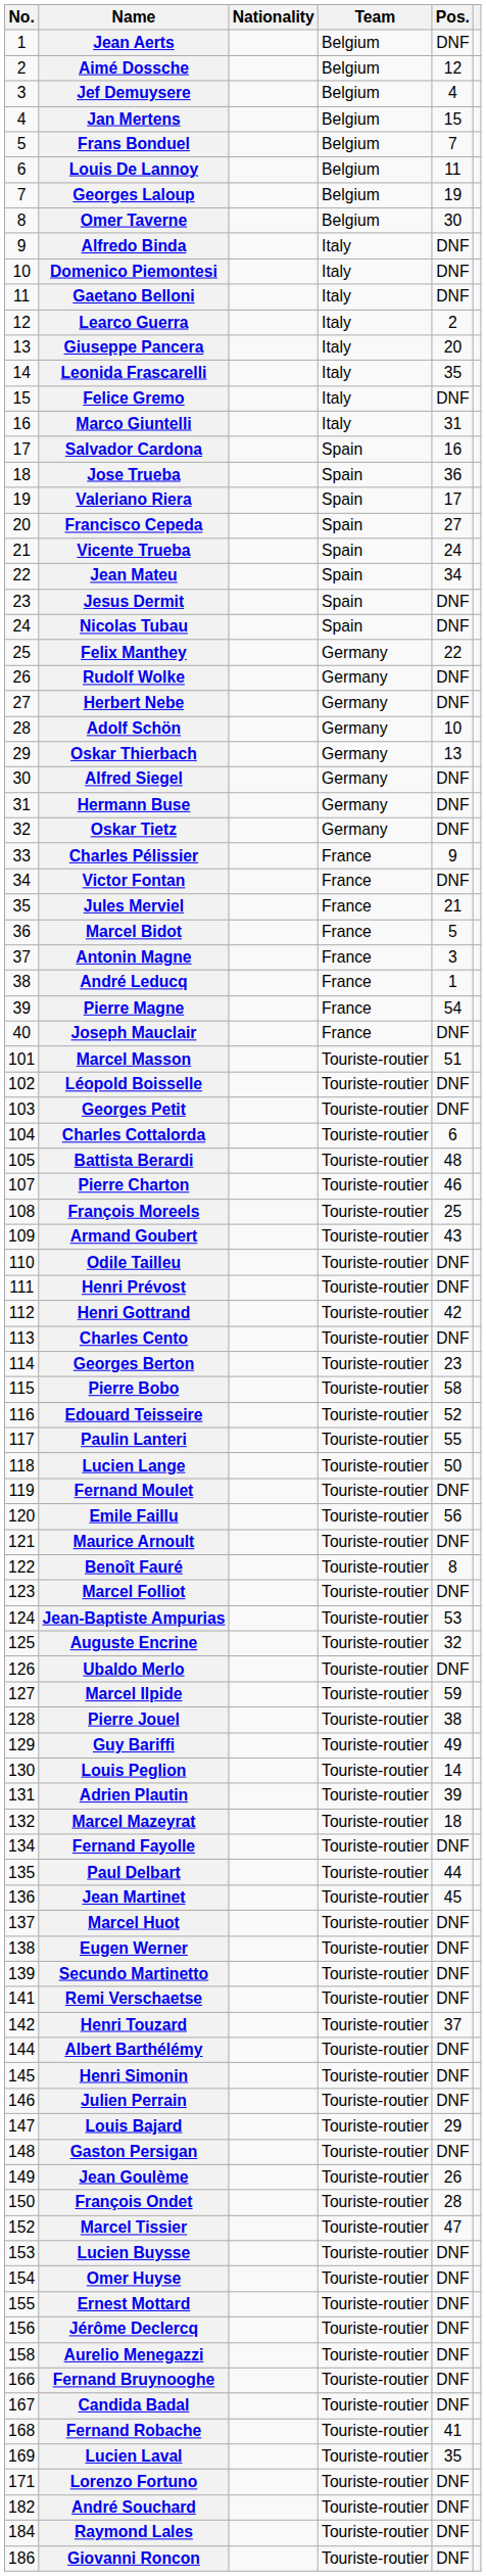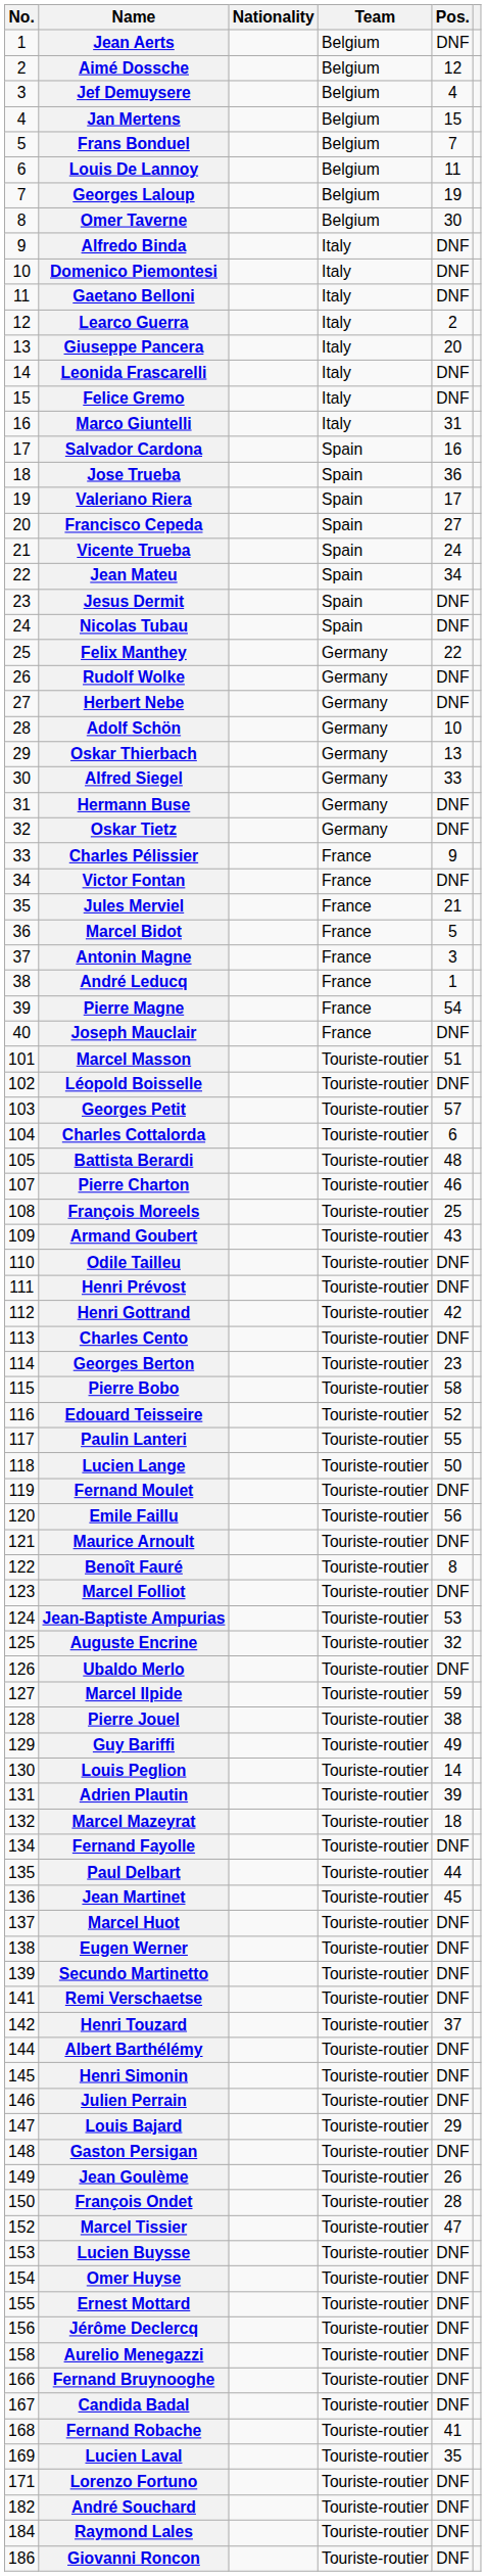 <table class="wikitable plainrowheaders sortable">
 <tr>
 <th scope="col">No.</th>
 <th scope="col">Name</th>
 <th scope="col">Nationality</th>
 <th scope="col">Team</th>
 <th scope="col" data-sort-type="number">Pos.</th>
 <th scope="col" class="unsortable"></th>
 </tr>
 <tr>
 <td style="text-align:center;">1</td>
 <th scope="row"><a href='#'>Jean Aerts</a></th>
 <td></td>
 <td>Belgium</td>
 <td style="text-align:center;" data-sort-value="60">DNF</td>
 <td style="text-align:center;"></td>
 </tr>
 <tr>
 <td style="text-align:center;">2</td>
 <th scope="row"><a href='#'>Aimé Dossche</a></th>
 <td></td>
 <td>Belgium</td>
 <td style="text-align:center;">12</td>
 <td style="text-align:center;"></td>
 </tr>
 <tr>
 <td style="text-align:center;">3</td>
 <th scope="row"><a href='#'>Jef Demuysere</a></th>
 <td></td>
 <td>Belgium</td>
 <td style="text-align:center;">4</td>
 <td style="text-align:center;"></td>
 </tr>
 <tr>
 <td style="text-align:center;">4</td>
 <th scope="row"><a href='#'>Jan Mertens</a></th>
 <td></td>
 <td>Belgium</td>
 <td style="text-align:center;">15</td>
 <td style="text-align:center;"></td>
 </tr>
 <tr>
 <td style="text-align:center;">5</td>
 <th scope="row"><a href='#'>Frans Bonduel</a></th>
 <td></td>
 <td>Belgium</td>
 <td style="text-align:center;">7</td>
 <td style="text-align:center;"></td>
 </tr>
 <tr>
 <td style="text-align:center;">6</td>
 <th scope="row"><a href='#'>Louis De Lannoy</a></th>
 <td></td>
 <td>Belgium</td>
 <td style="text-align:center;">11</td>
 <td style="text-align:center;"></td>
 </tr>
 <tr>
 <td style="text-align:center;">7</td>
 <th scope="row"><a href='#'>Georges Laloup</a></th>
 <td></td>
 <td>Belgium</td>
 <td style="text-align:center;">19</td>
 <td style="text-align:center;"></td>
 </tr>
 <tr>
 <td style="text-align:center;">8</td>
 <th scope="row"><a href='#'>Omer Taverne</a></th>
 <td></td>
 <td>Belgium</td>
 <td style="text-align:center;">30</td>
 <td style="text-align:center;"></td>
 </tr>
 <tr>
 <td style="text-align:center;">9</td>
 <th scope="row"><a href='#'>Alfredo Binda</a></th>
 <td></td>
 <td>Italy</td>
 <td style="text-align:center;" data-sort-value="60">DNF</td>
 <td style="text-align:center;"></td>
 </tr>
 <tr>
 <td style="text-align:center;">10</td>
 <th scope="row"><a href='#'>Domenico Piemontesi</a></th>
 <td></td>
 <td>Italy</td>
 <td style="text-align:center;" data-sort-value="60">DNF</td>
 <td style="text-align:center;"></td>
 </tr>
 <tr>
 <td style="text-align:center;">11</td>
 <th scope="row"><a href='#'>Gaetano Belloni</a></th>
 <td></td>
 <td>Italy</td>
 <td style="text-align:center;" data-sort-value="60">DNF</td>
 <td style="text-align:center;"></td>
 </tr>
 <tr>
 <td style="text-align:center;">12</td>
 <th scope="row"><a href='#'>Learco Guerra</a></th>
 <td></td>
 <td>Italy</td>
 <td style="text-align:center;">2</td>
 <td style="text-align:center;"></td>
 </tr>
 <tr>
 <td style="text-align:center;">13</td>
 <th scope="row"><a href='#'>Giuseppe Pancera</a></th>
 <td></td>
 <td>Italy</td>
 <td style="text-align:center;">20</td>
 <td style="text-align:center;"></td>
 </tr>
 <tr>
 <td style="text-align:center;">14</td>
 <th scope="row"><a href='#'>Leonida Frascarelli</a></th>
 <td></td>
 <td>Italy</td>
-<td style="text-align:center;">35</td>
+<td style="text-align:center;" data-sort-value="60">DNF</td>
 <td style="text-align:center;"></td>
 </tr>
 <tr>
 <td style="text-align:center;">15</td>
 <th scope="row"><a href='#'>Felice Gremo</a></th>
 <td></td>
 <td>Italy</td>
 <td style="text-align:center;" data-sort-value="60">DNF</td>
 <td style="text-align:center;"></td>
 </tr>
 <tr>
 <td style="text-align:center;">16</td>
 <th scope="row"><a href='#'>Marco Giuntelli</a></th>
 <td></td>
 <td>Italy</td>
 <td style="text-align:center;">31</td>
 <td style="text-align:center;"></td>
 </tr>
 <tr>
 <td style="text-align:center;">17</td>
 <th scope="row"><a href='#'>Salvador Cardona</a></th>
 <td></td>
 <td>Spain</td>
 <td style="text-align:center;">16</td>
 <td style="text-align:center;"></td>
 </tr>
 <tr>
 <td style="text-align:center;">18</td>
 <th scope="row"><a href='#'>Jose Trueba</a></th>
 <td></td>
 <td>Spain</td>
 <td style="text-align:center;">36</td>
 <td style="text-align:center;"></td>
 </tr>
 <tr>
 <td style="text-align:center;">19</td>
 <th scope="row"><a href='#'>Valeriano Riera</a></th>
 <td></td>
 <td>Spain</td>
 <td style="text-align:center;">17</td>
 <td style="text-align:center;"></td>
 </tr>
 <tr>
 <td style="text-align:center;">20</td>
 <th scope="row"><a href='#'>Francisco Cepeda</a></th>
 <td></td>
 <td>Spain</td>
 <td style="text-align:center;">27</td>
 <td style="text-align:center;"></td>
 </tr>
 <tr>
 <td style="text-align:center;">21</td>
 <th scope="row"><a href='#'>Vicente Trueba</a></th>
 <td></td>
 <td>Spain</td>
 <td style="text-align:center;">24</td>
 <td style="text-align:center;"></td>
 </tr>
 <tr>
 <td style="text-align:center;">22</td>
 <th scope="row"><a href='#'>Jean Mateu</a></th>
 <td></td>
 <td>Spain</td>
 <td style="text-align:center;">34</td>
 <td style="text-align:center;"></td>
 </tr>
 <tr>
 <td style="text-align:center;">23</td>
 <th scope="row"><a href='#'>Jesus Dermit</a></th>
 <td></td>
 <td>Spain</td>
 <td style="text-align:center;" data-sort-value="60">DNF</td>
 <td style="text-align:center;"></td>
 </tr>
 <tr>
 <td style="text-align:center;">24</td>
 <th scope="row"><a href='#'>Nicolas Tubau</a></th>
 <td></td>
 <td>Spain</td>
 <td style="text-align:center;" data-sort-value="60">DNF</td>
 <td style="text-align:center;"></td>
 </tr>
 <tr>
 <td style="text-align:center;">25</td>
 <th scope="row"><a href='#'>Felix Manthey</a></th>
 <td></td>
 <td>Germany</td>
 <td style="text-align:center;">22</td>
 <td style="text-align:center;"></td>
 </tr>
 <tr>
 <td style="text-align:center;">26</td>
 <th scope="row"><a href='#'>Rudolf Wolke</a></th>
 <td></td>
 <td>Germany</td>
 <td style="text-align:center;" data-sort-value="60">DNF</td>
 <td style="text-align:center;"></td>
 </tr>
 <tr>
 <td style="text-align:center;">27</td>
 <th scope="row"><a href='#'>Herbert Nebe</a></th>
 <td></td>
 <td>Germany</td>
 <td style="text-align:center;" data-sort-value="60">DNF</td>
 <td style="text-align:center;"></td>
 </tr>
 <tr>
 <td style="text-align:center;">28</td>
 <th scope="row"><a href='#'>Adolf Schön</a></th>
 <td></td>
 <td>Germany</td>
 <td style="text-align:center;">10</td>
 <td style="text-align:center;"></td>
 </tr>
 <tr>
 <td style="text-align:center;">29</td>
 <th scope="row"><a href='#'>Oskar Thierbach</a></th>
 <td></td>
 <td>Germany</td>
 <td style="text-align:center;">13</td>
 <td style="text-align:center;"></td>
 </tr>
 <tr>
 <td style="text-align:center;">30</td>
 <th scope="row"><a href='#'>Alfred Siegel</a></th>
 <td></td>
 <td>Germany</td>
-<td style="text-align:center;" data-sort-value="60">DNF</td>
+<td style="text-align:center;">33</td>
 <td style="text-align:center;"></td>
 </tr>
 <tr>
 <td style="text-align:center;">31</td>
 <th scope="row"><a href='#'>Hermann Buse</a></th>
 <td></td>
 <td>Germany</td>
 <td style="text-align:center;" data-sort-value="60">DNF</td>
 <td style="text-align:center;"></td>
 </tr>
 <tr>
 <td style="text-align:center;">32</td>
 <th scope="row"><a href='#'>Oskar Tietz</a></th>
 <td></td>
 <td>Germany</td>
 <td style="text-align:center;" data-sort-value="60">DNF</td>
 <td style="text-align:center;"></td>
 </tr>
 <tr>
 <td style="text-align:center;">33</td>
 <th scope="row"><a href='#'>Charles Pélissier</a></th>
 <td></td>
 <td>France</td>
 <td style="text-align:center;">9</td>
 <td style="text-align:center;"></td>
 </tr>
 <tr>
 <td style="text-align:center;">34</td>
 <th scope="row"><a href='#'>Victor Fontan</a></th>
 <td></td>
 <td>France</td>
 <td style="text-align:center;" data-sort-value="60">DNF</td>
 <td style="text-align:center;"></td>
 </tr>
 <tr>
 <td style="text-align:center;">35</td>
 <th scope="row"><a href='#'>Jules Merviel</a></th>
 <td></td>
 <td>France</td>
 <td style="text-align:center;">21</td>
 <td style="text-align:center;"></td>
 </tr>
 <tr>
 <td style="text-align:center;">36</td>
 <th scope="row"><a href='#'>Marcel Bidot</a></th>
 <td></td>
 <td>France</td>
 <td style="text-align:center;">5</td>
 <td style="text-align:center;"></td>
 </tr>
 <tr>
 <td style="text-align:center;">37</td>
 <th scope="row"><a href='#'>Antonin Magne</a></th>
 <td></td>
 <td>France</td>
 <td style="text-align:center;">3</td>
 <td style="text-align:center;"></td>
 </tr>
 <tr>
 <td style="text-align:center;">38</td>
 <th scope="row"><a href='#'>André Leducq</a></th>
 <td></td>
 <td>France</td>
 <td style="text-align:center;">1</td>
 <td style="text-align:center;"></td>
 </tr>
 <tr>
 <td style="text-align:center;">39</td>
 <th scope="row"><a href='#'>Pierre Magne</a></th>
 <td></td>
 <td>France</td>
 <td style="text-align:center;">54</td>
 <td style="text-align:center;"></td>
 </tr>
 <tr>
 <td style="text-align:center;">40</td>
 <th scope="row"><a href='#'>Joseph Mauclair</a></th>
 <td></td>
 <td>France</td>
 <td style="text-align:center;" data-sort-value="60">DNF</td>
 <td style="text-align:center;"></td>
 </tr>
 <tr>
 <td style="text-align:center;">101</td>
 <th scope="row"><a href='#'>Marcel Masson</a></th>
 <td></td>
 <td>Touriste-routier</td>
 <td style="text-align:center;">51</td>
 <td style="text-align:center;"></td>
 </tr>
 <tr>
 <td style="text-align:center;">102</td>
 <th scope="row"><a href='#'>Léopold Boisselle</a></th>
 <td></td>
 <td>Touriste-routier</td>
 <td style="text-align:center;" data-sort-value="60">DNF</td>
 <td style="text-align:center;"></td>
 </tr>
 <tr>
 <td style="text-align:center;">103</td>
 <th scope="row"><a href='#'>Georges Petit</a></th>
 <td></td>
 <td>Touriste-routier</td>
-<td style="text-align:center;" data-sort-value="60">DNF</td>
+<td style="text-align:center;">57</td>
 <td style="text-align:center;"></td>
 </tr>
 <tr>
 <td style="text-align:center;">104</td>
 <th scope="row"><a href='#'>Charles Cottalorda</a></th>
 <td></td>
 <td>Touriste-routier</td>
 <td style="text-align:center;">6</td>
 <td style="text-align:center;"></td>
 </tr>
 <tr>
 <td style="text-align:center;">105</td>
 <th scope="row"><a href='#'>Battista Berardi</a></th>
 <td></td>
 <td>Touriste-routier</td>
 <td style="text-align:center;">48</td>
 <td style="text-align:center;"></td>
 </tr>
 <tr>
 <td style="text-align:center;">107</td>
 <th scope="row"><a href='#'>Pierre Charton</a></th>
 <td></td>
 <td>Touriste-routier</td>
 <td style="text-align:center;">46</td>
 <td style="text-align:center;"></td>
 </tr>
 <tr>
 <td style="text-align:center;">108</td>
 <th scope="row"><a href='#'>François Moreels</a></th>
 <td></td>
 <td>Touriste-routier</td>
 <td style="text-align:center;">25</td>
 <td style="text-align:center;"></td>
 </tr>
 <tr>
 <td style="text-align:center;">109</td>
 <th scope="row"><a href='#'>Armand Goubert</a></th>
 <td></td>
 <td>Touriste-routier</td>
 <td style="text-align:center;">43</td>
 <td style="text-align:center;"></td>
 </tr>
 <tr>
 <td style="text-align:center;">110</td>
 <th scope="row"><a href='#'>Odile Tailleu</a></th>
 <td></td>
 <td>Touriste-routier</td>
 <td style="text-align:center;" data-sort-value="60">DNF</td>
 <td style="text-align:center;"></td>
 </tr>
 <tr>
 <td style="text-align:center;">111</td>
 <th scope="row"><a href='#'>Henri Prévost</a></th>
 <td></td>
 <td>Touriste-routier</td>
 <td style="text-align:center;" data-sort-value="60">DNF</td>
 <td style="text-align:center;"></td>
 </tr>
 <tr>
 <td style="text-align:center;">112</td>
 <th scope="row"><a href='#'>Henri Gottrand</a></th>
 <td></td>
 <td>Touriste-routier</td>
 <td style="text-align:center;">42</td>
 <td style="text-align:center;"></td>
 </tr>
 <tr>
 <td style="text-align:center;">113</td>
 <th scope="row"><a href='#'>Charles Cento</a></th>
 <td></td>
 <td>Touriste-routier</td>
 <td style="text-align:center;" data-sort-value="60">DNF</td>
 <td style="text-align:center;"></td>
 </tr>
 <tr>
 <td style="text-align:center;">114</td>
 <th scope="row"><a href='#'>Georges Berton</a></th>
 <td></td>
 <td>Touriste-routier</td>
 <td style="text-align:center;">23</td>
 <td style="text-align:center;"></td>
 </tr>
 <tr>
 <td style="text-align:center;">115</td>
 <th scope="row"><a href='#'>Pierre Bobo</a></th>
 <td></td>
 <td>Touriste-routier</td>
 <td style="text-align:center;">58</td>
 <td style="text-align:center;"></td>
 </tr>
 <tr>
 <td style="text-align:center;">116</td>
 <th scope="row"><a href='#'>Edouard Teisseire</a></th>
 <td></td>
 <td>Touriste-routier</td>
 <td style="text-align:center;">52</td>
 <td style="text-align:center;"></td>
 </tr>
 <tr>
 <td style="text-align:center;">117</td>
 <th scope="row"><a href='#'>Paulin Lanteri</a></th>
 <td></td>
 <td>Touriste-routier</td>
 <td style="text-align:center;">55</td>
 <td style="text-align:center;"></td>
 </tr>
 <tr>
 <td style="text-align:center;">118</td>
 <th scope="row"><a href='#'>Lucien Lange</a></th>
 <td></td>
 <td>Touriste-routier</td>
 <td style="text-align:center;">50</td>
 <td style="text-align:center;"></td>
 </tr>
 <tr>
 <td style="text-align:center;">119</td>
 <th scope="row"><a href='#'>Fernand Moulet</a></th>
 <td></td>
 <td>Touriste-routier</td>
 <td style="text-align:center;" data-sort-value="60">DNF</td>
 <td style="text-align:center;"></td>
 </tr>
 <tr>
 <td style="text-align:center;">120</td>
 <th scope="row"><a href='#'>Emile Faillu</a></th>
 <td></td>
 <td>Touriste-routier</td>
 <td style="text-align:center;">56</td>
 <td style="text-align:center;"></td>
 </tr>
 <tr>
 <td style="text-align:center;">121</td>
 <th scope="row"><a href='#'>Maurice Arnoult</a></th>
 <td></td>
 <td>Touriste-routier</td>
 <td style="text-align:center;" data-sort-value="60">DNF</td>
 <td style="text-align:center;"></td>
 </tr>
 <tr>
 <td style="text-align:center;">122</td>
 <th scope="row"><a href='#'>Benoît Fauré</a></th>
 <td></td>
 <td>Touriste-routier</td>
 <td style="text-align:center;">8</td>
 <td style="text-align:center;"></td>
 </tr>
 <tr>
 <td style="text-align:center;">123</td>
 <th scope="row"><a href='#'>Marcel Folliot</a></th>
 <td></td>
 <td>Touriste-routier</td>
 <td style="text-align:center;" data-sort-value="60">DNF</td>
 <td style="text-align:center;"></td>
 </tr>
 <tr>
 <td style="text-align:center;">124</td>
 <th scope="row"><a href='#'>Jean-Baptiste Ampurias</a></th>
 <td></td>
 <td>Touriste-routier</td>
 <td style="text-align:center;">53</td>
 <td style="text-align:center;"></td>
 </tr>
 <tr>
 <td style="text-align:center;">125</td>
 <th scope="row"><a href='#'>Auguste Encrine</a></th>
 <td></td>
 <td>Touriste-routier</td>
 <td style="text-align:center;">32</td>
 <td style="text-align:center;"></td>
 </tr>
 <tr>
 <td style="text-align:center;">126</td>
 <th scope="row"><a href='#'>Ubaldo Merlo</a></th>
 <td></td>
 <td>Touriste-routier</td>
 <td style="text-align:center;" data-sort-value="60">DNF</td>
 <td style="text-align:center;"></td>
 </tr>
 <tr>
 <td style="text-align:center;">127</td>
 <th scope="row"><a href='#'>Marcel Ilpide</a></th>
 <td></td>
 <td>Touriste-routier</td>
 <td style="text-align:center;">59</td>
 <td style="text-align:center;"></td>
 </tr>
 <tr>
 <td style="text-align:center;">128</td>
 <th scope="row"><a href='#'>Pierre Jouel</a></th>
 <td></td>
 <td>Touriste-routier</td>
 <td style="text-align:center;">38</td>
 <td style="text-align:center;"></td>
 </tr>
 <tr>
 <td style="text-align:center;">129</td>
 <th scope="row"><a href='#'>Guy Bariffi</a></th>
 <td></td>
 <td>Touriste-routier</td>
 <td style="text-align:center;">49</td>
 <td style="text-align:center;"></td>
 </tr>
 <tr>
 <td style="text-align:center;">130</td>
 <th scope="row"><a href='#'>Louis Peglion</a></th>
 <td></td>
 <td>Touriste-routier</td>
 <td style="text-align:center;">14</td>
 <td style="text-align:center;"></td>
 </tr>
 <tr>
 <td style="text-align:center;">131</td>
 <th scope="row"><a href='#'>Adrien Plautin</a></th>
 <td></td>
 <td>Touriste-routier</td>
 <td style="text-align:center;">39</td>
 <td style="text-align:center;"></td>
 </tr>
 <tr>
 <td style="text-align:center;">132</td>
 <th scope="row"><a href='#'>Marcel Mazeyrat</a></th>
 <td></td>
 <td>Touriste-routier</td>
 <td style="text-align:center;">18</td>
 <td style="text-align:center;"></td>
 </tr>
 <tr>
 <td style="text-align:center;">134</td>
 <th scope="row"><a href='#'>Fernand Fayolle</a></th>
 <td></td>
 <td>Touriste-routier</td>
 <td style="text-align:center;" data-sort-value="60">DNF</td>
 <td style="text-align:center;"></td>
 </tr>
 <tr>
 <td style="text-align:center;">135</td>
 <th scope="row"><a href='#'>Paul Delbart</a></th>
 <td></td>
 <td>Touriste-routier</td>
 <td style="text-align:center;">44</td>
 <td style="text-align:center;"></td>
 </tr>
 <tr>
 <td style="text-align:center;">136</td>
 <th scope="row"><a href='#'>Jean Martinet</a></th>
 <td></td>
 <td>Touriste-routier</td>
 <td style="text-align:center;">45</td>
 <td style="text-align:center;"></td>
 </tr>
 <tr>
 <td style="text-align:center;">137</td>
 <th scope="row"><a href='#'>Marcel Huot</a></th>
 <td></td>
 <td>Touriste-routier</td>
 <td style="text-align:center;" data-sort-value="60">DNF</td>
 <td style="text-align:center;"></td>
 </tr>
 <tr>
 <td style="text-align:center;">138</td>
 <th scope="row"><a href='#'>Eugen Werner</a></th>
 <td></td>
 <td>Touriste-routier</td>
 <td style="text-align:center;" data-sort-value="60">DNF</td>
 <td style="text-align:center;"></td>
 </tr>
 <tr>
 <td style="text-align:center;">139</td>
 <th scope="row"><a href='#'>Secundo Martinetto</a></th>
 <td></td>
 <td>Touriste-routier</td>
 <td style="text-align:center;" data-sort-value="60">DNF</td>
 <td style="text-align:center;"></td>
 </tr>
 <tr>
 <td style="text-align:center;">141</td>
 <th scope="row"><a href='#'>Remi Verschaetse</a></th>
 <td></td>
 <td>Touriste-routier</td>
 <td style="text-align:center;" data-sort-value="60">DNF</td>
 <td style="text-align:center;"></td>
 </tr>
 <tr>
 <td style="text-align:center;">142</td>
 <th scope="row"><a href='#'>Henri Touzard</a></th>
 <td></td>
 <td>Touriste-routier</td>
 <td style="text-align:center;">37</td>
 <td style="text-align:center;"></td>
 </tr>
 <tr>
 <td style="text-align:center;">144</td>
 <th scope="row"><a href='#'>Albert Barthélémy</a></th>
 <td></td>
 <td>Touriste-routier</td>
 <td style="text-align:center;" data-sort-value="60">DNF</td>
 <td style="text-align:center;"></td>
 </tr>
 <tr>
 <td style="text-align:center;">145</td>
 <th scope="row"><a href='#'>Henri Simonin</a></th>
 <td></td>
 <td>Touriste-routier</td>
 <td style="text-align:center;" data-sort-value="60">DNF</td>
 <td style="text-align:center;"></td>
 </tr>
 <tr>
 <td style="text-align:center;">146</td>
 <th scope="row"><a href='#'>Julien Perrain</a></th>
 <td></td>
 <td>Touriste-routier</td>
 <td style="text-align:center;" data-sort-value="60">DNF</td>
 <td style="text-align:center;"></td>
 </tr>
 <tr>
 <td style="text-align:center;">147</td>
 <th scope="row"><a href='#'>Louis Bajard</a></th>
 <td></td>
 <td>Touriste-routier</td>
 <td style="text-align:center;">29</td>
 <td style="text-align:center;"></td>
 </tr>
 <tr>
 <td style="text-align:center;">148</td>
 <th scope="row"><a href='#'>Gaston Persigan</a></th>
 <td></td>
 <td>Touriste-routier</td>
 <td style="text-align:center;" data-sort-value="60">DNF</td>
 <td style="text-align:center;"></td>
 </tr>
 <tr>
 <td style="text-align:center;">149</td>
 <th scope="row"><a href='#'>Jean Goulème</a></th>
 <td></td>
 <td>Touriste-routier</td>
 <td style="text-align:center;">26</td>
 <td style="text-align:center;"></td>
 </tr>
 <tr>
 <td style="text-align:center;">150</td>
 <th scope="row"><a href='#'>François Ondet</a></th>
 <td></td>
 <td>Touriste-routier</td>
 <td style="text-align:center;">28</td>
 <td style="text-align:center;"></td>
 </tr>
 <tr>
 <td style="text-align:center;">152</td>
 <th scope="row"><a href='#'>Marcel Tissier</a></th>
 <td></td>
 <td>Touriste-routier</td>
 <td style="text-align:center;">47</td>
 <td style="text-align:center;"></td>
 </tr>
 <tr>
 <td style="text-align:center;">153</td>
 <th scope="row"><a href='#'>Lucien Buysse</a></th>
 <td></td>
 <td>Touriste-routier</td>
 <td style="text-align:center;" data-sort-value="60">DNF</td>
 <td style="text-align:center;"></td>
 </tr>
 <tr>
 <td style="text-align:center;">154</td>
 <th scope="row"><a href='#'>Omer Huyse</a></th>
 <td></td>
 <td>Touriste-routier</td>
 <td style="text-align:center;" data-sort-value="60">DNF</td>
 <td style="text-align:center;"></td>
 </tr>
 <tr>
 <td style="text-align:center;">155</td>
 <th scope="row"><a href='#'>Ernest Mottard</a></th>
 <td></td>
 <td>Touriste-routier</td>
 <td style="text-align:center;" data-sort-value="60">DNF</td>
 <td style="text-align:center;"></td>
 </tr>
 <tr>
 <td style="text-align:center;">156</td>
 <th scope="row"><a href='#'>Jérôme Declercq</a></th>
 <td></td>
 <td>Touriste-routier</td>
 <td style="text-align:center;" data-sort-value="60">DNF</td>
 <td style="text-align:center;"></td>
 </tr>
 <tr>
 <td style="text-align:center;">158</td>
 <th scope="row"><a href='#'>Aurelio Menegazzi</a></th>
 <td></td>
 <td>Touriste-routier</td>
 <td style="text-align:center;" data-sort-value="60">DNF</td>
 <td style="text-align:center;"></td>
 </tr>
 <tr>
 <td style="text-align:center;">166</td>
 <th scope="row"><a href='#'>Fernand Bruynooghe</a></th>
 <td></td>
 <td>Touriste-routier</td>
 <td style="text-align:center;" data-sort-value="60">DNF</td>
 <td style="text-align:center;"></td>
 </tr>
 <tr>
 <td style="text-align:center;">167</td>
 <th scope="row"><a href='#'>Candida Badal</a></th>
 <td></td>
 <td>Touriste-routier</td>
 <td style="text-align:center;" data-sort-value="60">DNF</td>
 <td style="text-align:center;"></td>
 </tr>
 <tr>
 <td style="text-align:center;">168</td>
 <th scope="row"><a href='#'>Fernand Robache</a></th>
 <td></td>
 <td>Touriste-routier</td>
 <td style="text-align:center;">41</td>
 <td style="text-align:center;"></td>
 </tr>
 <tr>
 <td style="text-align:center;">169</td>
 <th scope="row"><a href='#'>Lucien Laval</a></th>
 <td></td>
 <td>Touriste-routier</td>
 <td style="text-align:center;">35</td>
 <td style="text-align:center;"></td>
 </tr>
 <tr>
 <td style="text-align:center;">171</td>
 <th scope="row"><a href='#'>Lorenzo Fortuno</a></th>
 <td></td>
 <td>Touriste-routier</td>
 <td style="text-align:center;" data-sort-value="60">DNF</td>
 <td style="text-align:center;"></td>
 </tr>
 <tr>
 <td style="text-align:center;">182</td>
 <th scope="row"><a href='#'>André Souchard</a></th>
 <td></td>
 <td>Touriste-routier</td>
 <td style="text-align:center;" data-sort-value="60">DNF</td>
 <td style="text-align:center;"></td>
 </tr>
 <tr>
 <td style="text-align:center;">184</td>
 <th scope="row"><a href='#'>Raymond Lales</a></th>
 <td></td>
 <td>Touriste-routier</td>
 <td style="text-align:center;" data-sort-value="60">DNF</td>
 <td style="text-align:center;"></td>
 </tr>
 <tr>
 <td style="text-align:center;">186</td>
 <th scope="row"><a href='#'>Giovanni Roncon</a></th>
 <td></td>
 <td>Touriste-routier</td>
 <td style="text-align:center;" data-sort-value="60">DNF</td>
 <td style="text-align:center;"></td>
 </tr>
 </table>
